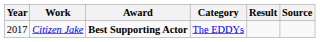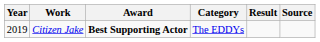 <table class="wikitable">
 <tr>
 <th>Year</th>
 <th>Work</th>
 <th>Award</th>
 <th>Category</th>
 <th>Result</th>
 <th>Source </th>
 </tr>
 <tr>
-<td>2017</td>
+<td>2019</td>
 <td><em><a href='#'>Citizen Jake</a></em></td>
 <td><strong>Best Supporting Actor</strong></td>
 <td><a href='#'>The EDDYs</a></td>
 <td></td>
 <td></td>
 </tr>
 </table>
